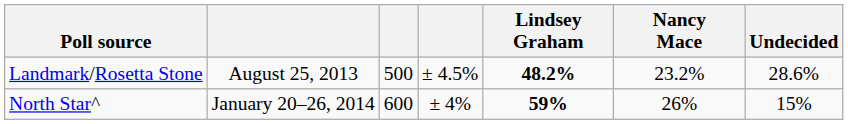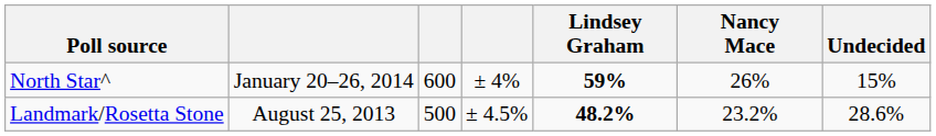 <table class="wikitable" style="text-align:center">
 <tr valign= bottom>
 <th>Poll source</th>
 <th></th>
 <th></th>
 <th></th>
 <th style="width:100px;">Lindsey<br>Graham</th>
 <th style="width:100px;">Nancy<br>Mace</th>
 <th>Undecided</th>
 </tr>
 <tr>
+<td align=left><a href='#'>North Star</a>^</td>
+<td>January 20–26, 2014</td>
+<td>600</td>
+<td>± 4%</td>
+<td><strong>59%</strong></td>
+<td>26%</td>
+<td>15%</td>
+</tr>
+<tr>
 <td align=left><a href='#'>Landmark</a>/<a href='#'>Rosetta Stone</a></td>
 <td>August 25, 2013</td>
 <td>500</td>
 <td>± 4.5%</td>
 <td><strong>48.2%</strong></td>
 <td>23.2%</td>
 <td>28.6%</td>
 </tr>
-<tr>
-<td align=left><a href='#'>North Star</a>^</td>
-<td>January 20–26, 2014</td>
-<td>600</td>
-<td>± 4%</td>
-<td><strong>59%</strong></td>
-<td>26%</td>
-<td>15%</td>
-</tr>
 </table>
